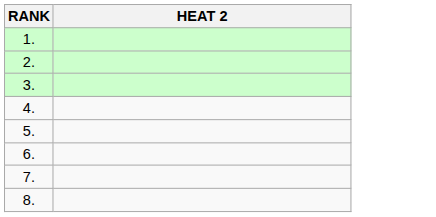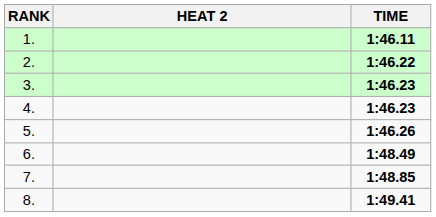 <table class="wikitable" style="border-collapse: collapse; font-size: 90%;">
 <tr>
 <th>RANK</th>
 <th style="width: 20em">HEAT 2</th>
+<th style="width: 5em">TIME</th>
 </tr>
 <tr style="background:#ccffcc;">
 <td align="center">1.</td>
 <td></td>
+<td align="center"><strong>1:46.11</strong></td>
 </tr>
 <tr style="background:#ccffcc;">
 <td align="center">2.</td>
 <td></td>
+<td align="center"><strong>1:46.22</strong></td>
 </tr>
 <tr style="background:#ccffcc;">
 <td align="center">3.</td>
 <td></td>
+<td align="center"><strong>1:46.23</strong></td>
 </tr>
 <tr>
 <td align="center">4.</td>
 <td></td>
+<td align="center"><strong>1:46.23</strong></td>
 </tr>
 <tr>
 <td align="center">5.</td>
 <td></td>
+<td align="center"><strong>1:46.26</strong></td>
 </tr>
 <tr>
 <td align="center">6.</td>
 <td></td>
+<td align="center"><strong>1:48.49</strong></td>
 </tr>
 <tr>
 <td align="center">7.</td>
 <td></td>
+<td align="center"><strong>1:48.85</strong></td>
 </tr>
 <tr>
 <td align="center">8.</td>
 <td></td>
+<td align="center"><strong>1:49.41</strong></td>
 </tr>
 </table>
